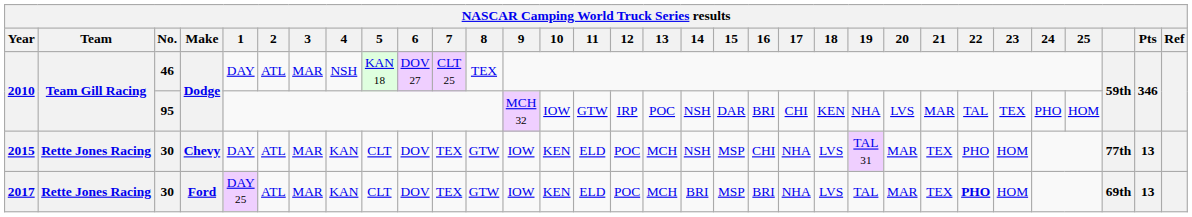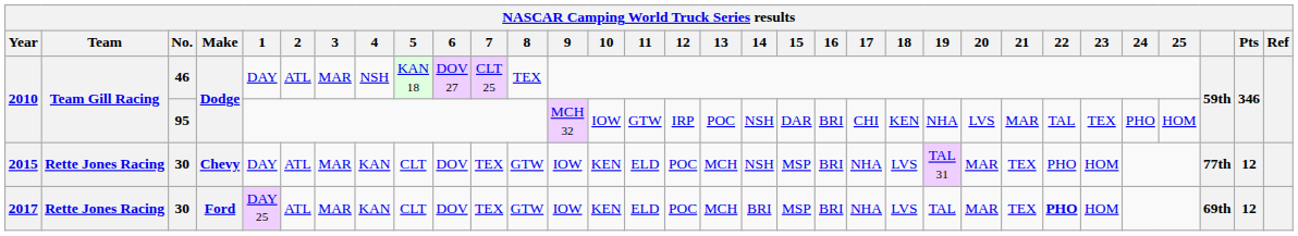 <table class="wikitable" style="text-align:center; font-size:75%">
 <tr>
 <th colspan=45><a href='#'>NASCAR Camping World Truck Series</a> results</th>
 </tr>
 <tr>
 <th>Year</th>
 <th>Team</th>
 <th>No.</th>
 <th>Make</th>
 <th>1</th>
 <th>2</th>
 <th>3</th>
 <th>4</th>
 <th>5</th>
 <th>6</th>
 <th>7</th>
 <th>8</th>
 <th>9</th>
 <th>10</th>
 <th>11</th>
 <th>12</th>
 <th>13</th>
 <th>14</th>
 <th>15</th>
 <th>16</th>
 <th>17</th>
 <th>18</th>
 <th>19</th>
 <th>20</th>
 <th>21</th>
 <th>22</th>
 <th>23</th>
 <th>24</th>
 <th>25</th>
 <th></th>
 <th>Pts</th>
 <th>Ref</th>
 </tr>
 <tr>
 <th rowspan=2><a href='#'>2010</a></th>
 <th rowspan=2><a href='#'>Team Gill Racing</a></th>
 <th>46</th>
 <th rowspan=2><a href='#'>Dodge</a></th>
 <td><a href='#'>DAY</a></td>
 <td><a href='#'>ATL</a></td>
 <td><a href='#'>MAR</a></td>
 <td><a href='#'>NSH</a></td>
 <td style="background:#DFFFDF;"><a href='#'>KAN</a><br><small>18</small></td>
 <td style="background:#EFCFFF;"><a href='#'>DOV</a><br><small>27</small></td>
 <td style="background:#EFCFFF;"><a href='#'>CLT</a><br><small>25</small></td>
 <td><a href='#'>TEX</a></td>
 <td colspan=17></td>
 <th rowspan=2>59th</th>
 <th rowspan=2>346</th>
 <th rowspan=2></th>
 </tr>
 <tr>
 <th>95</th>
 <td colspan=8></td>
 <td style="background:#EFCFFF;"><a href='#'>MCH</a><br><small>32</small></td>
 <td><a href='#'>IOW</a></td>
 <td><a href='#'>GTW</a></td>
 <td><a href='#'>IRP</a></td>
 <td><a href='#'>POC</a></td>
 <td><a href='#'>NSH</a></td>
 <td><a href='#'>DAR</a></td>
 <td><a href='#'>BRI</a></td>
 <td><a href='#'>CHI</a></td>
 <td><a href='#'>KEN</a></td>
 <td><a href='#'>NHA</a></td>
 <td><a href='#'>LVS</a></td>
 <td><a href='#'>MAR</a></td>
 <td><a href='#'>TAL</a></td>
 <td><a href='#'>TEX</a></td>
 <td><a href='#'>PHO</a></td>
 <td><a href='#'>HOM</a></td>
 </tr>
 <tr>
 <th><a href='#'>2015</a></th>
 <th><a href='#'>Rette Jones Racing</a></th>
 <th>30</th>
 <th><a href='#'>Chevy</a></th>
 <td><a href='#'>DAY</a></td>
 <td><a href='#'>ATL</a></td>
 <td><a href='#'>MAR</a></td>
 <td><a href='#'>KAN</a></td>
 <td><a href='#'>CLT</a></td>
 <td><a href='#'>DOV</a></td>
 <td><a href='#'>TEX</a></td>
 <td><a href='#'>GTW</a></td>
 <td><a href='#'>IOW</a></td>
 <td><a href='#'>KEN</a></td>
 <td><a href='#'>ELD</a></td>
 <td><a href='#'>POC</a></td>
 <td><a href='#'>MCH</a></td>
 <td><a href='#'>NSH</a></td>
 <td><a href='#'>MSP</a></td>
-<td><a href='#'>CHI</a></td>
+<td><a href='#'>BRI</a></td>
 <td><a href='#'>NHA</a></td>
 <td><a href='#'>LVS</a></td>
 <td style="background:#EFCFFF;"><a href='#'>TAL</a><br><small>31</small></td>
 <td><a href='#'>MAR</a></td>
 <td><a href='#'>TEX</a></td>
 <td><a href='#'>PHO</a></td>
 <td><a href='#'>HOM</a></td>
 <td colspan=2></td>
 <th>77th</th>
-<th>13</th>
+<th>12</th>
 <th></th>
 </tr>
 <tr>
 <th><a href='#'>2017</a></th>
 <th><a href='#'>Rette Jones Racing</a></th>
 <th>30</th>
 <th><a href='#'>Ford</a></th>
 <td style="background:#EFCFFF;"><a href='#'>DAY</a><br><small>25</small></td>
 <td><a href='#'>ATL</a></td>
 <td><a href='#'>MAR</a></td>
 <td><a href='#'>KAN</a></td>
 <td><a href='#'>CLT</a></td>
 <td><a href='#'>DOV</a></td>
 <td><a href='#'>TEX</a></td>
 <td><a href='#'>GTW</a></td>
 <td><a href='#'>IOW</a></td>
 <td><a href='#'>KEN</a></td>
 <td><a href='#'>ELD</a></td>
 <td><a href='#'>POC</a></td>
 <td><a href='#'>MCH</a></td>
 <td><a href='#'>BRI</a></td>
 <td><a href='#'>MSP</a></td>
 <td><a href='#'>BRI</a></td>
 <td><a href='#'>NHA</a></td>
 <td><a href='#'>LVS</a></td>
 <td><a href='#'>TAL</a></td>
 <td><a href='#'>MAR</a></td>
 <td><a href='#'>TEX</a></td>
 <td><strong><a href='#'>PHO</a></strong></td>
 <td><a href='#'>HOM</a></td>
 <td colspan=2></td>
 <th>69th</th>
-<th>13</th>
+<th>12</th>
 <th></th>
 </tr>
 </table>
